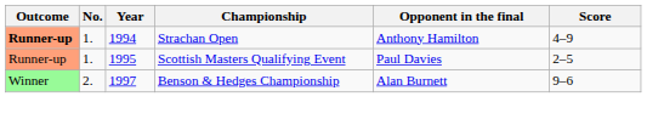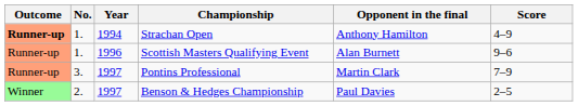 <table class="sortable wikitable">
 <tr>
 <th width="80">Outcome</th>
 <th width="20">No.</th>
 <th width="50">Year</th>
 <th style="width:250px;">Championship</th>
 <th style="width:200px;">Opponent in the final</th>
 <th style="width:100px;">Score</th>
 </tr>
 <tr>
 <td style="background:#ffa07a;"><strong>Runner-up</strong></td>
 <td>1.</td>
 <td><a href='#'>1994</a></td>
 <td><a href='#'>Strachan Open</a></td>
 <td> <a href='#'>Anthony Hamilton</a></td>
 <td>4–9</td>
 </tr>
 <tr>
 <td style="background:#ffa07a;">Runner-up</td>
 <td>1.</td>
-<td><a href='#'>1995</a></td>
+<td><a href='#'>1996</a></td>
 <td><a href='#'>Scottish Masters Qualifying Event</a></td>
-<td> <a href='#'>Paul Davies</a></td>
-<td>2–5</td>
+<td> <a href='#'>Alan Burnett</a></td>
+<td>9–6</td>
+</tr>
+<tr>
+<td style="background:#ffa07a;">Runner-up</td>
+<td>3.</td>
+<td><a href='#'>1997</a></td>
+<td><a href='#'>Pontins Professional</a></td>
+<td> <a href='#'>Martin Clark</a></td>
+<td>7–9</td>
 </tr>
 <tr>
 <td style="background:#98FB98">Winner</td>
 <td>2.</td>
 <td><a href='#'>1997</a></td>
 <td><a href='#'>Benson & Hedges Championship</a></td>
-<td> <a href='#'>Alan Burnett</a></td>
-<td>9–6</td>
+<td> <a href='#'>Paul Davies</a></td>
+<td>2–5</td>
 </tr>
 </table>
